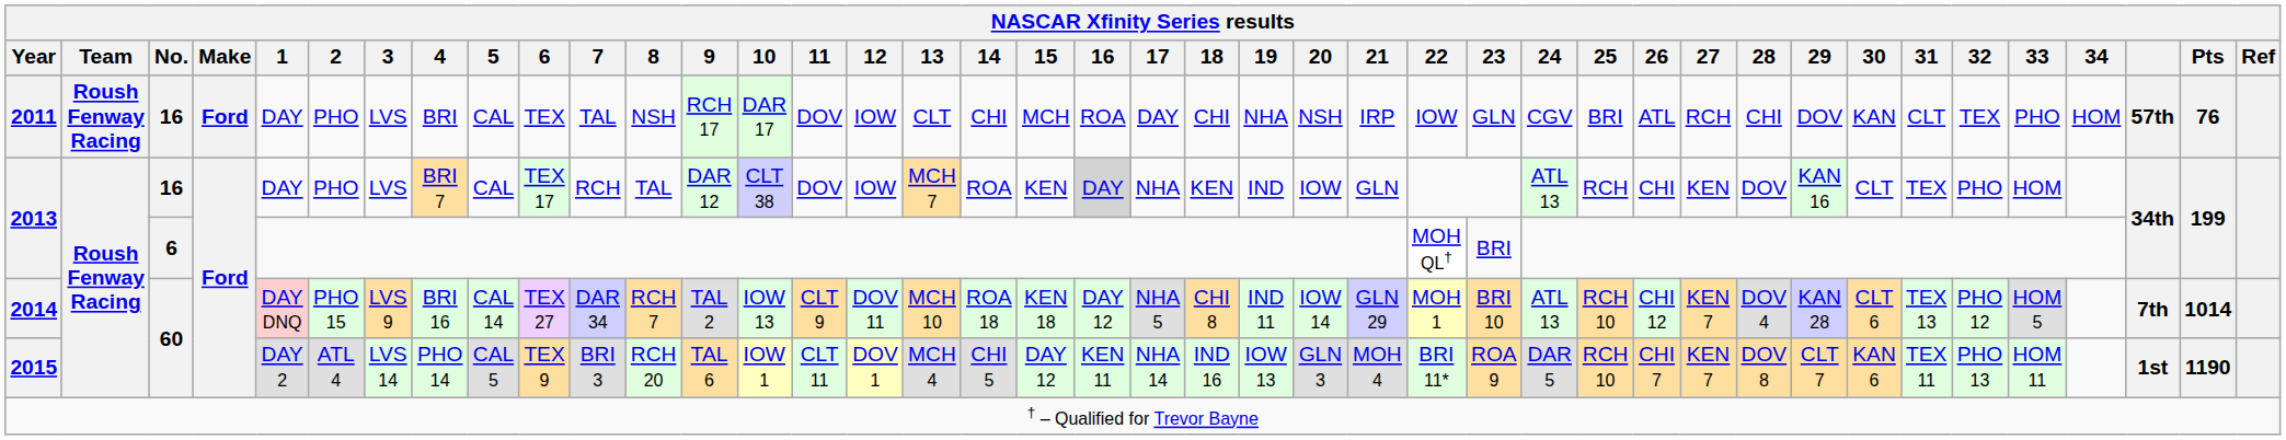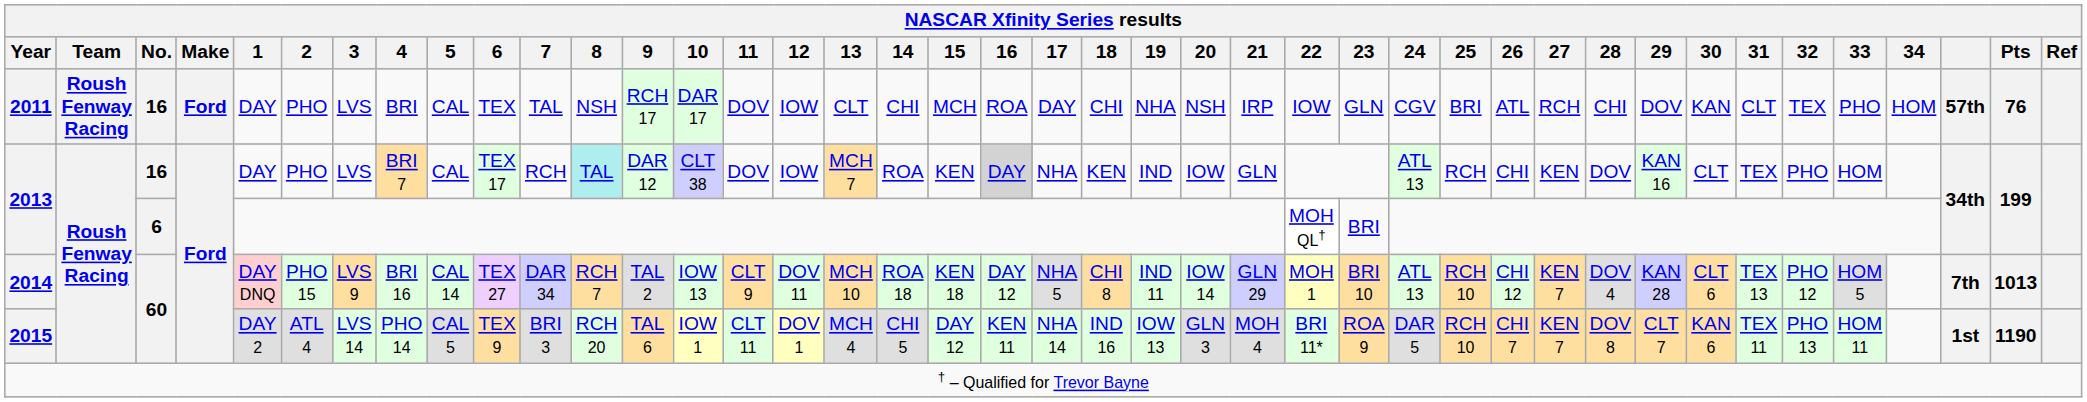 <table class="wikitable" style="text-align:center; font-size:75%">
 <tr>
 <th colspan=45><a href='#'>NASCAR Xfinity Series</a> results</th>
 </tr>
 <tr>
 <th>Year</th>
 <th>Team</th>
 <th>No.</th>
 <th>Make</th>
 <th>1</th>
 <th>2</th>
 <th>3</th>
 <th>4</th>
 <th>5</th>
 <th>6</th>
 <th>7</th>
 <th>8</th>
 <th>9</th>
 <th>10</th>
 <th>11</th>
 <th>12</th>
 <th>13</th>
 <th>14</th>
 <th>15</th>
 <th>16</th>
 <th>17</th>
 <th>18</th>
 <th>19</th>
 <th>20</th>
 <th>21</th>
 <th>22</th>
 <th>23</th>
 <th>24</th>
 <th>25</th>
 <th>26</th>
 <th>27</th>
 <th>28</th>
 <th>29</th>
 <th>30</th>
 <th>31</th>
 <th>32</th>
 <th>33</th>
 <th>34</th>
 <th></th>
 <th>Pts</th>
 <th>Ref</th>
 </tr>
 <tr>
 <th><a href='#'>2011</a></th>
 <th><a href='#'>Roush Fenway Racing</a></th>
 <th>16</th>
 <th><a href='#'>Ford</a></th>
 <td><a href='#'>DAY</a></td>
 <td><a href='#'>PHO</a></td>
 <td><a href='#'>LVS</a></td>
 <td><a href='#'>BRI</a></td>
 <td><a href='#'>CAL</a></td>
 <td><a href='#'>TEX</a></td>
 <td><a href='#'>TAL</a></td>
 <td><a href='#'>NSH</a></td>
 <td style="background:#DFFFDF;"><a href='#'>RCH</a><br><small>17</small></td>
 <td style="background:#DFFFDF;"><a href='#'>DAR</a><br><small>17</small></td>
 <td><a href='#'>DOV</a></td>
 <td><a href='#'>IOW</a></td>
 <td><a href='#'>CLT</a></td>
 <td><a href='#'>CHI</a></td>
 <td><a href='#'>MCH</a></td>
 <td><a href='#'>ROA</a></td>
 <td><a href='#'>DAY</a></td>
 <td><a href='#'>CHI</a></td>
 <td><a href='#'>NHA</a></td>
 <td><a href='#'>NSH</a></td>
 <td><a href='#'>IRP</a></td>
 <td><a href='#'>IOW</a></td>
 <td><a href='#'>GLN</a></td>
 <td><a href='#'>CGV</a></td>
 <td><a href='#'>BRI</a></td>
 <td><a href='#'>ATL</a></td>
 <td><a href='#'>RCH</a></td>
 <td><a href='#'>CHI</a></td>
 <td><a href='#'>DOV</a></td>
 <td><a href='#'>KAN</a></td>
 <td><a href='#'>CLT</a></td>
 <td><a href='#'>TEX</a></td>
 <td><a href='#'>PHO</a></td>
 <td><a href='#'>HOM</a></td>
 <th>57th</th>
 <th>76</th>
 <th></th>
 </tr>
 <tr>
 <th rowspan=2><a href='#'>2013</a></th>
 <th rowspan=4><a href='#'>Roush Fenway Racing</a></th>
 <th>16</th>
 <th rowspan=4><a href='#'>Ford</a></th>
 <td><a href='#'>DAY</a></td>
 <td><a href='#'>PHO</a></td>
 <td><a href='#'>LVS</a></td>
 <td style="background:#FFDF9F;"><a href='#'>BRI</a><br><small>7</small></td>
 <td><a href='#'>CAL</a></td>
 <td style="background:#DFFFDF;"><a href='#'>TEX</a><br><small>17</small></td>
 <td><a href='#'>RCH</a></td>
-<td><a href='#'>TAL</a></td>
+<td style="background: paleturquoise;"><a href='#'>TAL</a></td>
 <td style="background:#DFFFDF;"><a href='#'>DAR</a><br><small>12</small></td>
 <td style="background:#CFCFFF;"><a href='#'>CLT</a><br><small>38</small></td>
 <td><a href='#'>DOV</a></td>
 <td><a href='#'>IOW</a></td>
 <td style="background:#FFDF9F;"><a href='#'>MCH</a><br><small>7</small></td>
 <td><a href='#'>ROA</a></td>
 <td><a href='#'>KEN</a></td>
 <td style="background: lightgrey;"><a href='#'>DAY</a></td>
 <td><a href='#'>NHA</a></td>
 <td><a href='#'>KEN</a></td>
 <td><a href='#'>IND</a></td>
 <td><a href='#'>IOW</a></td>
 <td><a href='#'>GLN</a></td>
 <td colspan=2></td>
 <td style="background:#DFFFDF;"><a href='#'>ATL</a><br><small>13</small></td>
 <td><a href='#'>RCH</a></td>
 <td><a href='#'>CHI</a></td>
 <td><a href='#'>KEN</a></td>
 <td><a href='#'>DOV</a></td>
 <td style="background:#DFFFDF;"><a href='#'>KAN</a><br><small>16</small></td>
 <td><a href='#'>CLT</a></td>
 <td><a href='#'>TEX</a></td>
 <td><a href='#'>PHO</a></td>
 <td><a href='#'>HOM</a></td>
 <td></td>
 <th rowspan=2>34th</th>
 <th rowspan=2>199</th>
 <th rowspan=2></th>
 </tr>
 <tr>
 <th>6</th>
 <td colspan=21></td>
 <td style="background:#FFFFFF;"><a href='#'>MOH</a><br><small>QL<sup>†</sup></small></td>
 <td><a href='#'>BRI</a></td>
 <td colspan=11></td>
 </tr>
 <tr>
 <th><a href='#'>2014</a></th>
 <th rowspan=2>60</th>
 <td style="background:#FFCFCF;"><a href='#'>DAY</a><br><small>DNQ</small></td>
 <td style="background:#DFFFDF;"><a href='#'>PHO</a><br><small>15</small></td>
 <td style="background:#FFDF9F;"><a href='#'>LVS</a><br><small>9</small></td>
 <td style="background:#DFFFDF;"><a href='#'>BRI</a><br><small>16</small></td>
 <td style="background:#DFFFDF;"><a href='#'>CAL</a><br><small>14</small></td>
 <td style="background:#EFCFFF;"><a href='#'>TEX</a><br><small>27</small></td>
 <td style="background:#CFCFFF;"><a href='#'>DAR</a><br><small>34</small></td>
 <td style="background:#FFDF9F;"><a href='#'>RCH</a><br><small>7</small></td>
 <td style="background:#DFDFDF;"><a href='#'>TAL</a><br><small>2</small></td>
 <td style="background:#DFFFDF;"><a href='#'>IOW</a><br><small>13</small></td>
 <td style="background:#FFDF9F;"><a href='#'>CLT</a><br><small>9</small></td>
 <td style="background:#DFFFDF;"><a href='#'>DOV</a><br><small>11</small></td>
 <td style="background:#FFDF9F;"><a href='#'>MCH</a><br><small>10</small></td>
 <td style="background:#DFFFDF;"><a href='#'>ROA</a><br><small>18</small></td>
 <td style="background:#DFFFDF;"><a href='#'>KEN</a><br><small>18</small></td>
 <td style="background:#DFFFDF;"><a href='#'>DAY</a><br><small>12</small></td>
 <td style="background:#DFDFDF;"><a href='#'>NHA</a><br><small>5</small></td>
 <td style="background:#FFDF9F;"><a href='#'>CHI</a><br><small>8</small></td>
 <td style="background:#DFFFDF;"><a href='#'>IND</a><br><small>11</small></td>
 <td style="background:#DFFFDF;"><a href='#'>IOW</a><br><small>14</small></td>
 <td style="background:#CFCFFF;"><a href='#'>GLN</a><br><small>29</small></td>
 <td style="background:#FFFFBF;"><a href='#'>MOH</a><br><small>1</small></td>
 <td style="background:#FFDF9F;"><a href='#'>BRI</a><br><small>10</small></td>
 <td style="background:#DFFFDF;"><a href='#'>ATL</a><br><small>13</small></td>
 <td style="background:#FFDF9F;"><a href='#'>RCH</a><br><small>10</small></td>
 <td style="background:#DFFFDF;"><a href='#'>CHI</a><br><small>12</small></td>
 <td style="background:#FFDF9F;"><a href='#'>KEN</a><br><small>7</small></td>
 <td style="background:#DFDFDF;"><a href='#'>DOV</a><br><small>4</small></td>
 <td style="background:#CFCFFF;"><a href='#'>KAN</a><br><small>28</small></td>
 <td style="background:#FFDF9F;"><a href='#'>CLT</a><br><small>6</small></td>
 <td style="background:#DFFFDF;"><a href='#'>TEX</a><br><small>13</small></td>
 <td style="background:#DFFFDF;"><a href='#'>PHO</a><br><small>12</small></td>
 <td style="background:#DFDFDF;"><a href='#'>HOM</a><br><small>5</small></td>
 <td></td>
 <th>7th</th>
-<th>1014</th>
+<th>1013</th>
 <th></th>
 </tr>
 <tr>
 <th><a href='#'>2015</a></th>
 <td style="background:#DFDFDF;"><a href='#'>DAY</a><br><small>2</small></td>
 <td style="background:#DFDFDF;"><a href='#'>ATL</a><br><small>4</small></td>
 <td style="background:#DFFFDF;"><a href='#'>LVS</a><br><small>14</small></td>
 <td style="background:#DFFFDF;"><a href='#'>PHO</a><br><small>14</small></td>
 <td style="background:#DFDFDF;"><a href='#'>CAL</a><br><small>5</small></td>
 <td style="background:#FFDF9F;"><a href='#'>TEX</a><br><small>9</small></td>
 <td style="background:#DFDFDF;"><a href='#'>BRI</a><br><small>3</small></td>
 <td style="background:#DFFFDF;"><a href='#'>RCH</a><br><small>20</small></td>
 <td style="background:#FFDF9F;"><a href='#'>TAL</a><br><small>6</small></td>
 <td style="background:#FFFFBF;"><a href='#'>IOW</a><br><small>1</small></td>
 <td style="background:#DFFFDF;"><a href='#'>CLT</a><br><small>11</small></td>
 <td style="background:#FFFFBF;"><a href='#'>DOV</a><br><small>1</small></td>
 <td style="background:#DFDFDF;"><a href='#'>MCH</a><br><small>4</small></td>
 <td style="background:#DFDFDF;"><a href='#'>CHI</a><br><small>5</small></td>
 <td style="background:#DFFFDF;"><a href='#'>DAY</a><br><small>12</small></td>
 <td style="background:#DFFFDF;"><a href='#'>KEN</a><br><small>11</small></td>
 <td style="background:#DFFFDF;"><a href='#'>NHA</a><br><small>14</small></td>
 <td style="background:#DFFFDF;"><a href='#'>IND</a><br><small>16</small></td>
 <td style="background:#DFFFDF;"><a href='#'>IOW</a><br><small>13</small></td>
 <td style="background:#DFDFDF;"><a href='#'>GLN</a><br><small>3</small></td>
 <td style="background:#DFDFDF;"><a href='#'>MOH</a><br><small>4</small></td>
 <td style="background:#DFFFDF;"><a href='#'>BRI</a><br><small>11*</small></td>
 <td style="background:#FFDF9F;"><a href='#'>ROA</a><br><small>9</small></td>
 <td style="background:#DFDFDF;"><a href='#'>DAR</a><br><small>5</small></td>
 <td style="background:#FFDF9F;"><a href='#'>RCH</a><br><small>10</small></td>
 <td style="background:#FFDF9F;"><a href='#'>CHI</a><br><small>7</small></td>
 <td style="background:#FFDF9F;"><a href='#'>KEN</a><br><small>7</small></td>
 <td style="background:#FFDF9F;"><a href='#'>DOV</a><br><small>8</small></td>
 <td style="background:#FFDF9F;"><a href='#'>CLT</a><br><small>7</small></td>
 <td style="background:#FFDF9F;"><a href='#'>KAN</a><br><small>6</small></td>
 <td style="background:#DFFFDF;"><a href='#'>TEX</a><br><small>11</small></td>
 <td style="background:#DFFFDF;"><a href='#'>PHO</a><br><small>13</small></td>
 <td style="background:#DFFFDF;"><a href='#'>HOM</a><br><small>11</small></td>
 <td></td>
 <th>1st</th>
 <th>1190</th>
 <th></th>
 </tr>
 <tr>
 <td colspan=42><small><sup>†</sup> – Qualified for <a href='#'>Trevor Bayne</a></small></td>
 </tr>
 </table>
